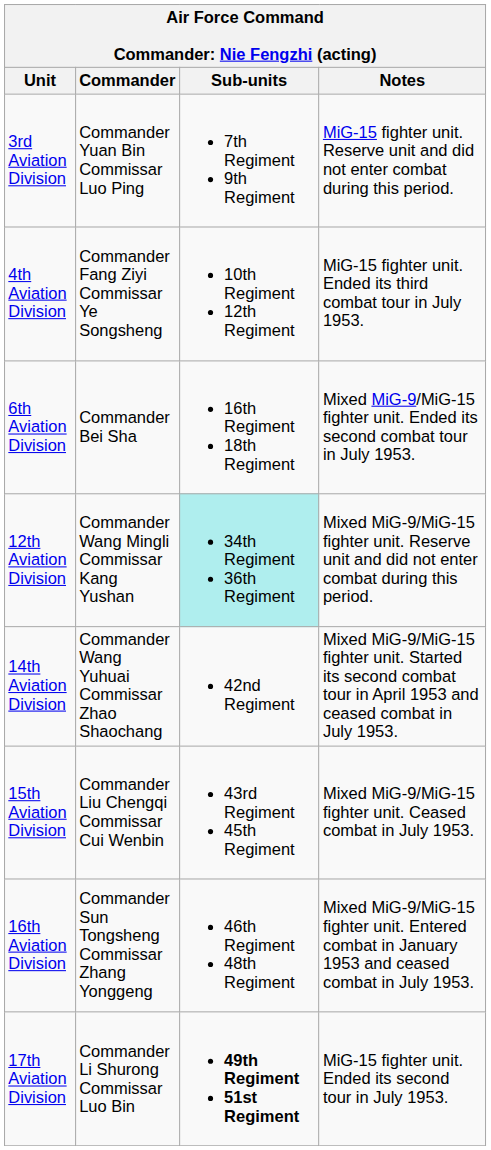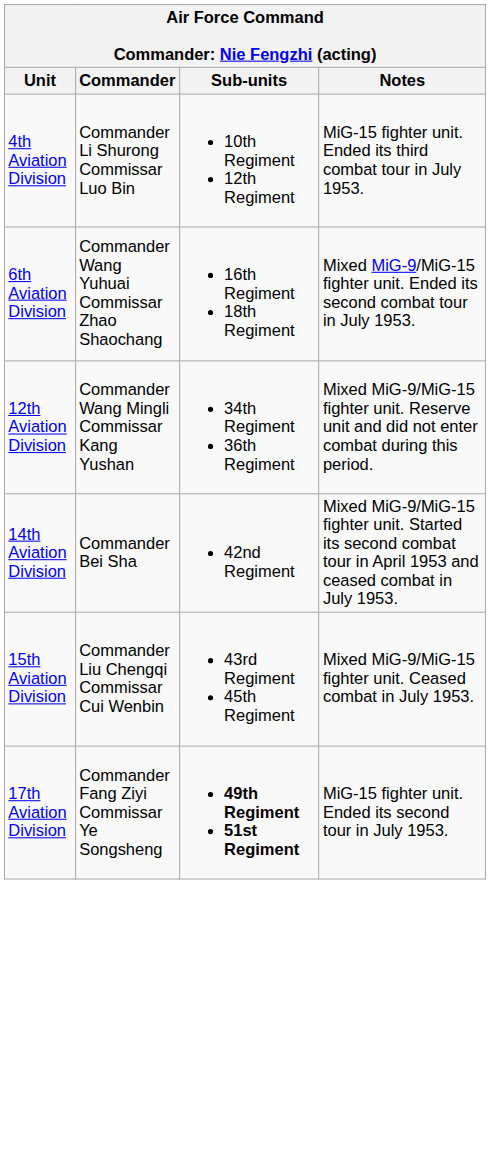 <table class="wikitable" style="width: 75%">
 <tr>
 <th colspan="4" align= center> Air Force Command<br><br>Commander: <a href='#'>Nie Fengzhi</a> (acting)<br></th>
 </tr>
 <tr>
 <th width=15%; align= center>Unit</th>
 <th width=15%; align= center>Commander</th>
 <th width=30%; align= center>Sub-units</th>
 <th width=40%; align= center>Notes</th>
 </tr>
 <tr>
-<td><a href='#'>3rd Aviation Division</a></td>
-<td>Commander Yuan Bin<br>Commissar Luo Ping</td>
-<td><br><ul><li>7th Regiment</li><li>9th Regiment</li></ul></td>
-<td><a href='#'>MiG-15</a> fighter unit. Reserve unit and did not enter combat during this period.</td>
-</tr>
-<tr>
 <td><a href='#'>4th Aviation Division</a></td>
-<td>Commander Fang Ziyi<br>Commissar Ye Songsheng</td>
+<td>Commander Li Shurong<br>Commissar Luo Bin</td>
 <td><br><ul><li>10th Regiment</li><li>12th Regiment</li></ul></td>
 <td>MiG-15 fighter unit. Ended its third combat tour in July 1953.</td>
 </tr>
 <tr>
 <td><a href='#'>6th Aviation Division</a></td>
-<td>Commander Bei Sha</td>
+<td>Commander Wang Yuhuai<br>Commissar Zhao Shaochang</td>
 <td><br><ul><li>16th Regiment</li><li>18th Regiment</li></ul></td>
 <td>Mixed <a href='#'>MiG-9</a>/MiG-15 fighter unit. Ended its second combat tour in July 1953.</td>
 </tr>
 <tr>
 <td><a href='#'>12th Aviation Division</a></td>
 <td>Commander Wang Mingli<br>Commissar Kang Yushan</td>
-<td style="background: paleturquoise;"><br><ul><li>34th Regiment</li><li>36th Regiment</li></ul></td>
+<td><br><ul><li>34th Regiment</li><li>36th Regiment</li></ul></td>
 <td>Mixed MiG-9/MiG-15 fighter unit. Reserve unit and did not enter combat during this period.</td>
 </tr>
 <tr>
 <td><a href='#'>14th Aviation Division</a></td>
-<td>Commander Wang Yuhuai<br>Commissar Zhao Shaochang</td>
+<td>Commander Bei Sha</td>
 <td><br><ul><li>42nd Regiment</li></ul></td>
 <td>Mixed MiG-9/MiG-15 fighter unit. Started its second combat tour in April 1953 and ceased combat in July 1953.</td>
 </tr>
 <tr>
 <td><a href='#'>15th Aviation Division</a></td>
 <td>Commander Liu Chengqi<br>Commissar Cui Wenbin</td>
 <td><br><ul><li>43rd Regiment</li><li>45th Regiment</li></ul></td>
 <td>Mixed MiG-9/MiG-15 fighter unit. Ceased combat in July 1953.</td>
 </tr>
 <tr>
-<td><a href='#'>16th Aviation Division</a></td>
-<td>Commander Sun Tongsheng<br>Commissar Zhang Yonggeng</td>
-<td><br><ul><li>46th Regiment</li><li>48th Regiment</li></ul></td>
-<td>Mixed MiG-9/MiG-15 fighter unit. Entered combat in January 1953 and ceased combat in July 1953.</td>
-</tr>
-<tr>
 <td><a href='#'>17th Aviation Division</a></td>
-<td>Commander Li Shurong<br>Commissar Luo Bin</td>
+<td>Commander Fang Ziyi<br>Commissar Ye Songsheng</td>
 <td><strong><br><ul><li>49th Regiment</li><li>51st Regiment</li></ul></strong></td>
 <td>MiG-15 fighter unit. Ended its second tour in July 1953.</td>
 </tr>
 </table>
